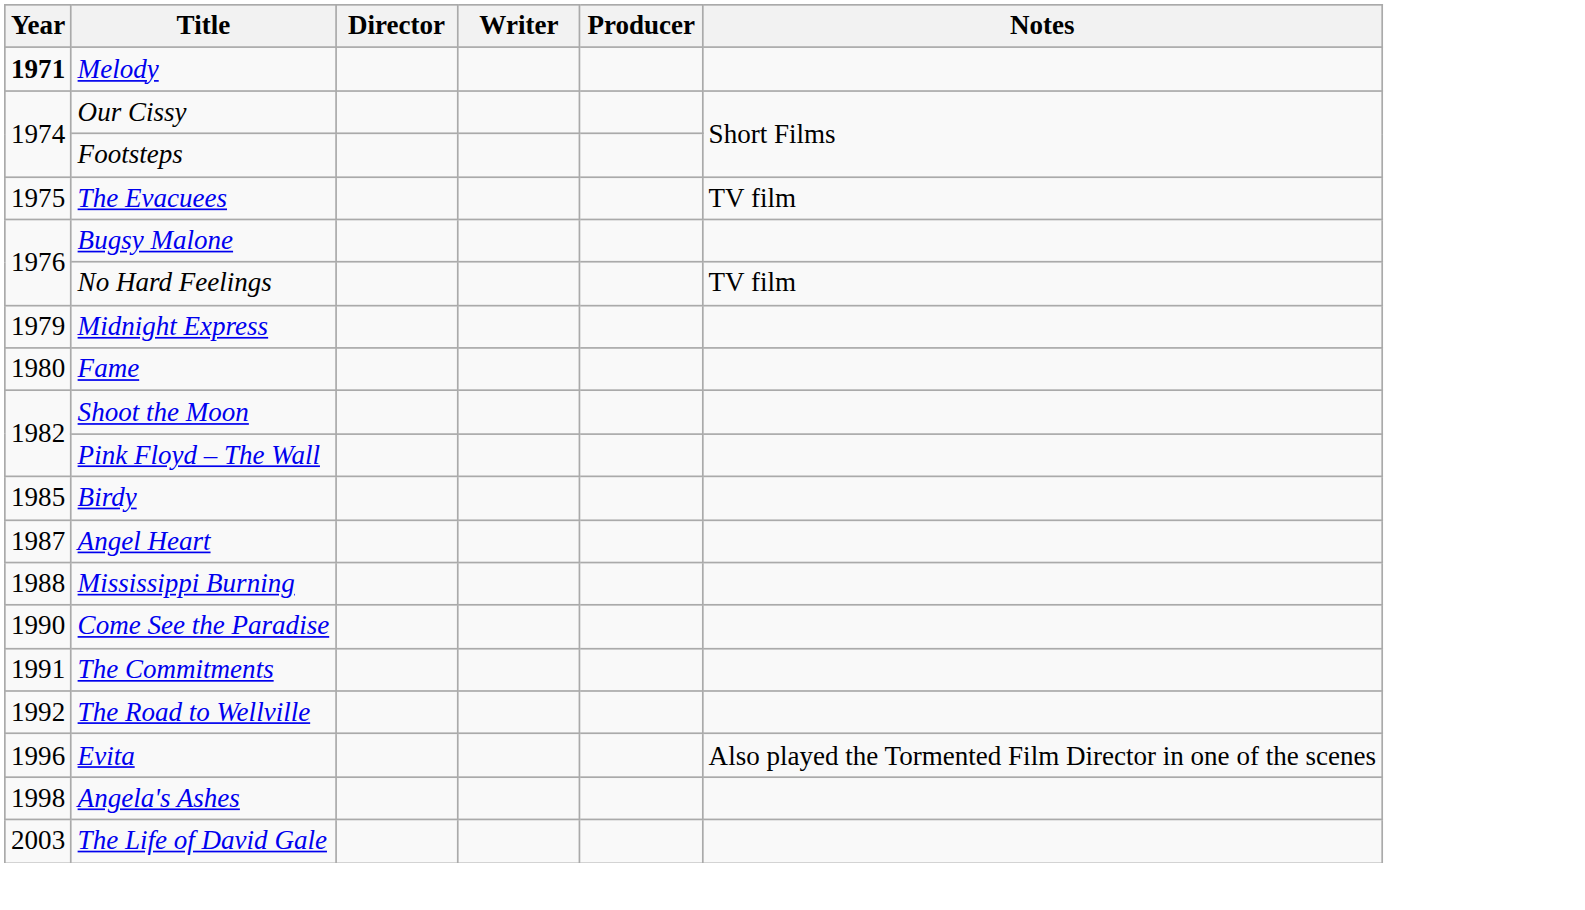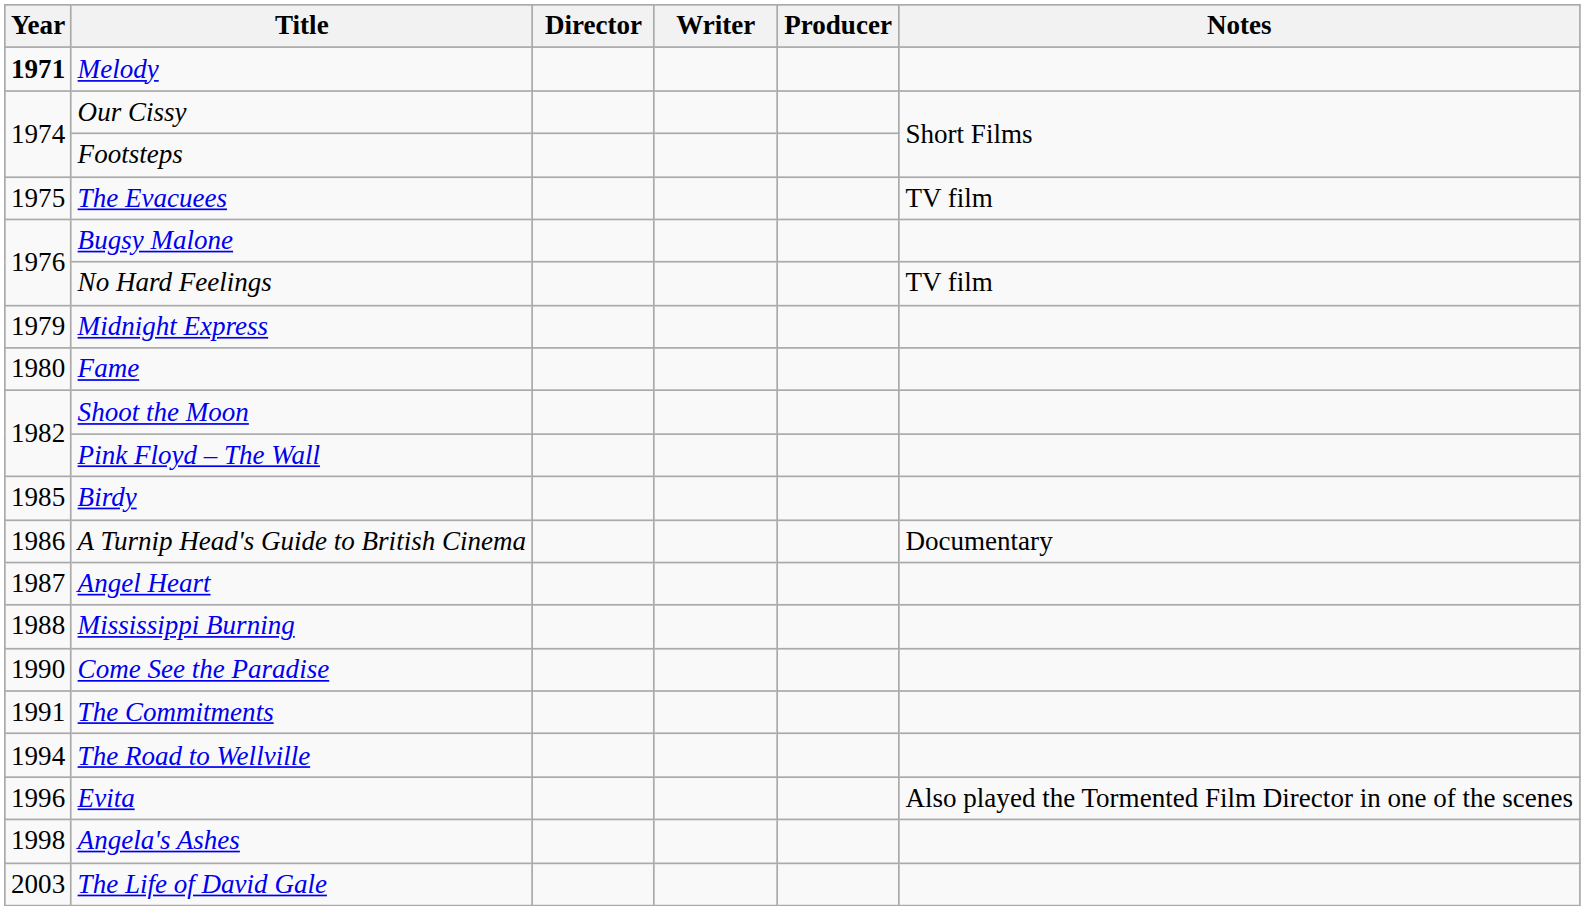 <table class="wikitable">
 <tr>
 <th>Year</th>
 <th>Title</th>
 <th width=65>Director</th>
 <th width=65>Writer</th>
 <th width=65>Producer</th>
 <th>Notes</th>
 </tr>
 <tr>
 <td><strong>1971</strong></td>
 <td><em><a href='#'>Melody</a></em></td>
 <td></td>
 <td></td>
 <td></td>
 <td></td>
 </tr>
 <tr>
 <td rowspan="2">1974</td>
 <td><em>Our Cissy</em></td>
 <td></td>
 <td></td>
 <td></td>
 <td rowspan="2">Short Films</td>
 </tr>
 <tr>
 <td><em>Footsteps</em></td>
 <td></td>
 <td></td>
 <td></td>
 </tr>
 <tr>
 <td>1975</td>
 <td><em><a href='#'>The Evacuees</a></em></td>
 <td></td>
 <td></td>
 <td></td>
 <td>TV film</td>
 </tr>
 <tr>
 <td rowspan="2">1976</td>
 <td><em><a href='#'>Bugsy Malone</a></em></td>
 <td></td>
 <td></td>
 <td></td>
 <td></td>
 </tr>
 <tr>
 <td><em>No Hard Feelings</em></td>
 <td></td>
 <td></td>
 <td></td>
 <td>TV film</td>
 </tr>
 <tr>
 <td>1979</td>
 <td><em><a href='#'>Midnight Express</a></em></td>
 <td></td>
 <td></td>
 <td></td>
 <td></td>
 </tr>
 <tr>
 <td>1980</td>
 <td><em><a href='#'>Fame</a></em></td>
 <td></td>
 <td></td>
 <td></td>
 <td></td>
 </tr>
 <tr>
 <td rowspan="2">1982</td>
 <td><em><a href='#'>Shoot the Moon</a></em></td>
 <td></td>
 <td></td>
 <td></td>
 <td></td>
 </tr>
 <tr>
 <td><em><a href='#'>Pink Floyd – The Wall</a></em></td>
 <td></td>
 <td></td>
 <td></td>
 <td></td>
 </tr>
 <tr>
 <td>1985</td>
 <td><em><a href='#'>Birdy</a></em></td>
 <td></td>
 <td></td>
 <td></td>
 <td></td>
 </tr>
 <tr>
+<td>1986</td>
+<td><em>A Turnip Head's Guide to British Cinema</em></td>
+<td></td>
+<td></td>
+<td></td>
+<td>Documentary</td>
+</tr>
+<tr>
 <td>1987</td>
 <td><em><a href='#'>Angel Heart</a></em></td>
 <td></td>
 <td></td>
 <td></td>
 <td></td>
 </tr>
 <tr>
 <td>1988</td>
 <td><em><a href='#'>Mississippi Burning</a></em></td>
 <td></td>
 <td></td>
 <td></td>
 <td></td>
 </tr>
 <tr>
 <td>1990</td>
 <td><em><a href='#'>Come See the Paradise</a></em></td>
 <td></td>
 <td></td>
 <td></td>
 <td></td>
 </tr>
 <tr>
 <td>1991</td>
 <td><em><a href='#'>The Commitments</a></em></td>
 <td></td>
 <td></td>
 <td></td>
 <td></td>
 </tr>
 <tr>
-<td>1992</td>
+<td>1994</td>
 <td><em><a href='#'>The Road to Wellville</a></em></td>
 <td></td>
 <td></td>
 <td></td>
 <td></td>
 </tr>
 <tr>
 <td>1996</td>
 <td><em><a href='#'>Evita</a></em></td>
 <td></td>
 <td></td>
 <td></td>
 <td>Also played the Tormented Film Director in one of the scenes</td>
 </tr>
 <tr>
 <td>1998</td>
 <td><em><a href='#'>Angela's Ashes</a></em></td>
 <td></td>
 <td></td>
 <td></td>
 <td></td>
 </tr>
 <tr>
 <td>2003</td>
 <td><em><a href='#'>The Life of David Gale</a></em></td>
 <td></td>
 <td></td>
 <td></td>
 <td></td>
 </tr>
 </table>
